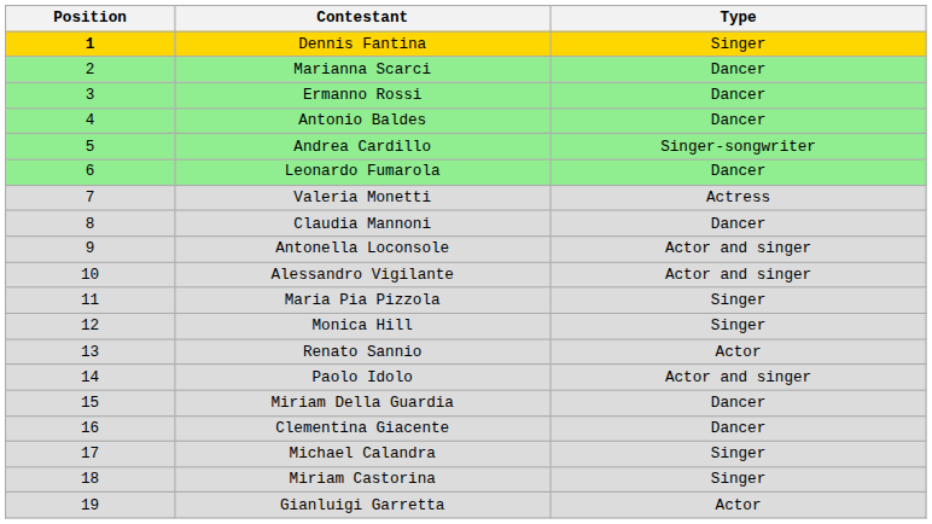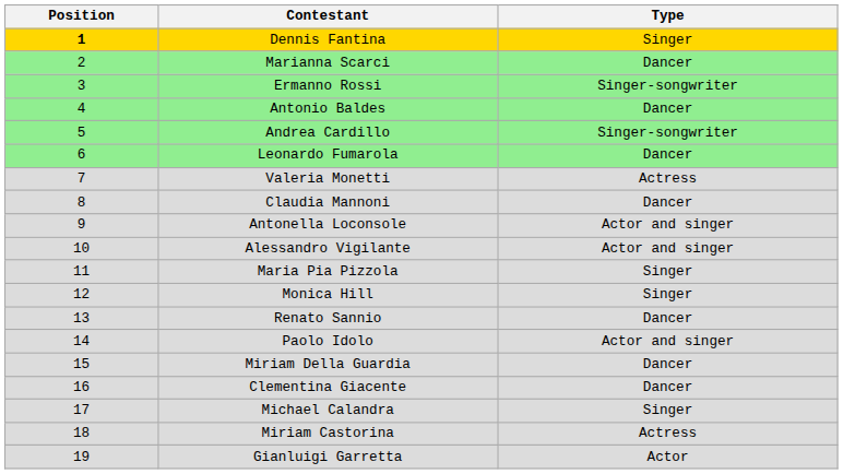 <table class="wikitable" style="text-align:center; font-size:90%; border-collapse:collapse;" width=80%>
 <tr>
 <th width=4%>Position</th>
 <th width="12%" align="center">Contestant</th>
 <th width=12%>Type</th>
 </tr>
 <tr>
 <td style="color:black; background:gold;"><strong>1</strong></td>
 <td style="color:black; background:gold;">Dennis Fantina</td>
 <td style="color:black; background:gold;">Singer</td>
 </tr>
 <tr>
 <td style="color:black; background:LightGreen;">2</td>
 <td style="color:black; background:LightGreen;">Marianna Scarci</td>
 <td style="color:black; background:LightGreen;">Dancer</td>
 </tr>
 <tr>
 <td style="color:black; background:LightGreen;">3</td>
 <td style="color:black; background:LightGreen;">Ermanno Rossi</td>
-<td style="color:black; background:LightGreen;">Dancer</td>
+<td style="color:black; background:LightGreen;">Singer-songwriter</td>
 </tr>
 <tr>
 <td style="color:black; background:LightGreen;">4</td>
 <td style="color:black; background:LightGreen;">Antonio Baldes</td>
 <td style="color:black; background:LightGreen;">Dancer</td>
 </tr>
 <tr>
 <td style="color:black; background:LightGreen;">5</td>
 <td style="color:black; background:LightGreen;">Andrea Cardillo</td>
 <td style="color:black; background:LightGreen;">Singer-songwriter</td>
 </tr>
 <tr>
 <td style="color:black; background:LightGreen;">6</td>
 <td style="color:black; background:LightGreen;">Leonardo Fumarola</td>
 <td style="color:black; background:LightGreen;">Dancer</td>
 </tr>
 <tr>
 <td style="background:#DCDCDC;">7</td>
 <td style="background:#DCDCDC;">Valeria Monetti</td>
 <td style="background:#DCDCDC;">Actress</td>
 </tr>
 <tr>
 <td style="background:#DCDCDC;">8</td>
 <td style="background:#DCDCDC;">Claudia Mannoni</td>
 <td style="background:#DCDCDC;">Dancer</td>
 </tr>
 <tr>
 <td style="background:#DCDCDC;">9</td>
 <td style="background:#DCDCDC;">Antonella Loconsole</td>
 <td style="background:#DCDCDC;">Actor and singer</td>
 </tr>
 <tr>
 <td style="background:#DCDCDC;">10</td>
 <td style="background:#DCDCDC;">Alessandro Vigilante</td>
 <td style="background:#DCDCDC;">Actor and singer</td>
 </tr>
 <tr>
 <td style="background:#DCDCDC;">11</td>
 <td style="background:#DCDCDC;">Maria Pia Pizzola</td>
 <td style="background:#DCDCDC;">Singer</td>
 </tr>
 <tr>
 <td style="background:#DCDCDC;">12</td>
 <td style="background:#DCDCDC;">Monica Hill</td>
 <td style="background:#DCDCDC;">Singer</td>
 </tr>
 <tr>
 <td style="background:#DCDCDC;">13</td>
 <td style="background:#DCDCDC;">Renato Sannio</td>
-<td style="background:#DCDCDC;">Actor</td>
+<td style="background:#DCDCDC;">Dancer</td>
 </tr>
 <tr>
 <td style="background:#DCDCDC;">14</td>
 <td style="background:#DCDCDC;">Paolo Idolo</td>
 <td style="background:#DCDCDC;">Actor and singer</td>
 </tr>
 <tr>
 <td style="background:#DCDCDC;">15</td>
 <td style="background:#DCDCDC;">Miriam Della Guardia</td>
 <td style="background:#DCDCDC;">Dancer</td>
 </tr>
 <tr>
 <td style="background:#DCDCDC;">16</td>
 <td style="background:#DCDCDC;">Clementina Giacente</td>
 <td style="background:#DCDCDC;">Dancer</td>
 </tr>
 <tr>
 <td style="background:#DCDCDC;">17</td>
 <td style="background:#DCDCDC;">Michael Calandra</td>
 <td style="background:#DCDCDC;">Singer</td>
 </tr>
 <tr>
 <td style="background:#DCDCDC;">18</td>
 <td style="background:#DCDCDC;">Miriam Castorina</td>
-<td style="background:#DCDCDC;">Singer</td>
+<td style="background:#DCDCDC;">Actress</td>
 </tr>
 <tr>
 <td style="background:#DCDCDC;">19</td>
 <td style="background:#DCDCDC;">Gianluigi Garretta</td>
 <td style="background:#DCDCDC;">Actor</td>
 </tr>
 </table>
